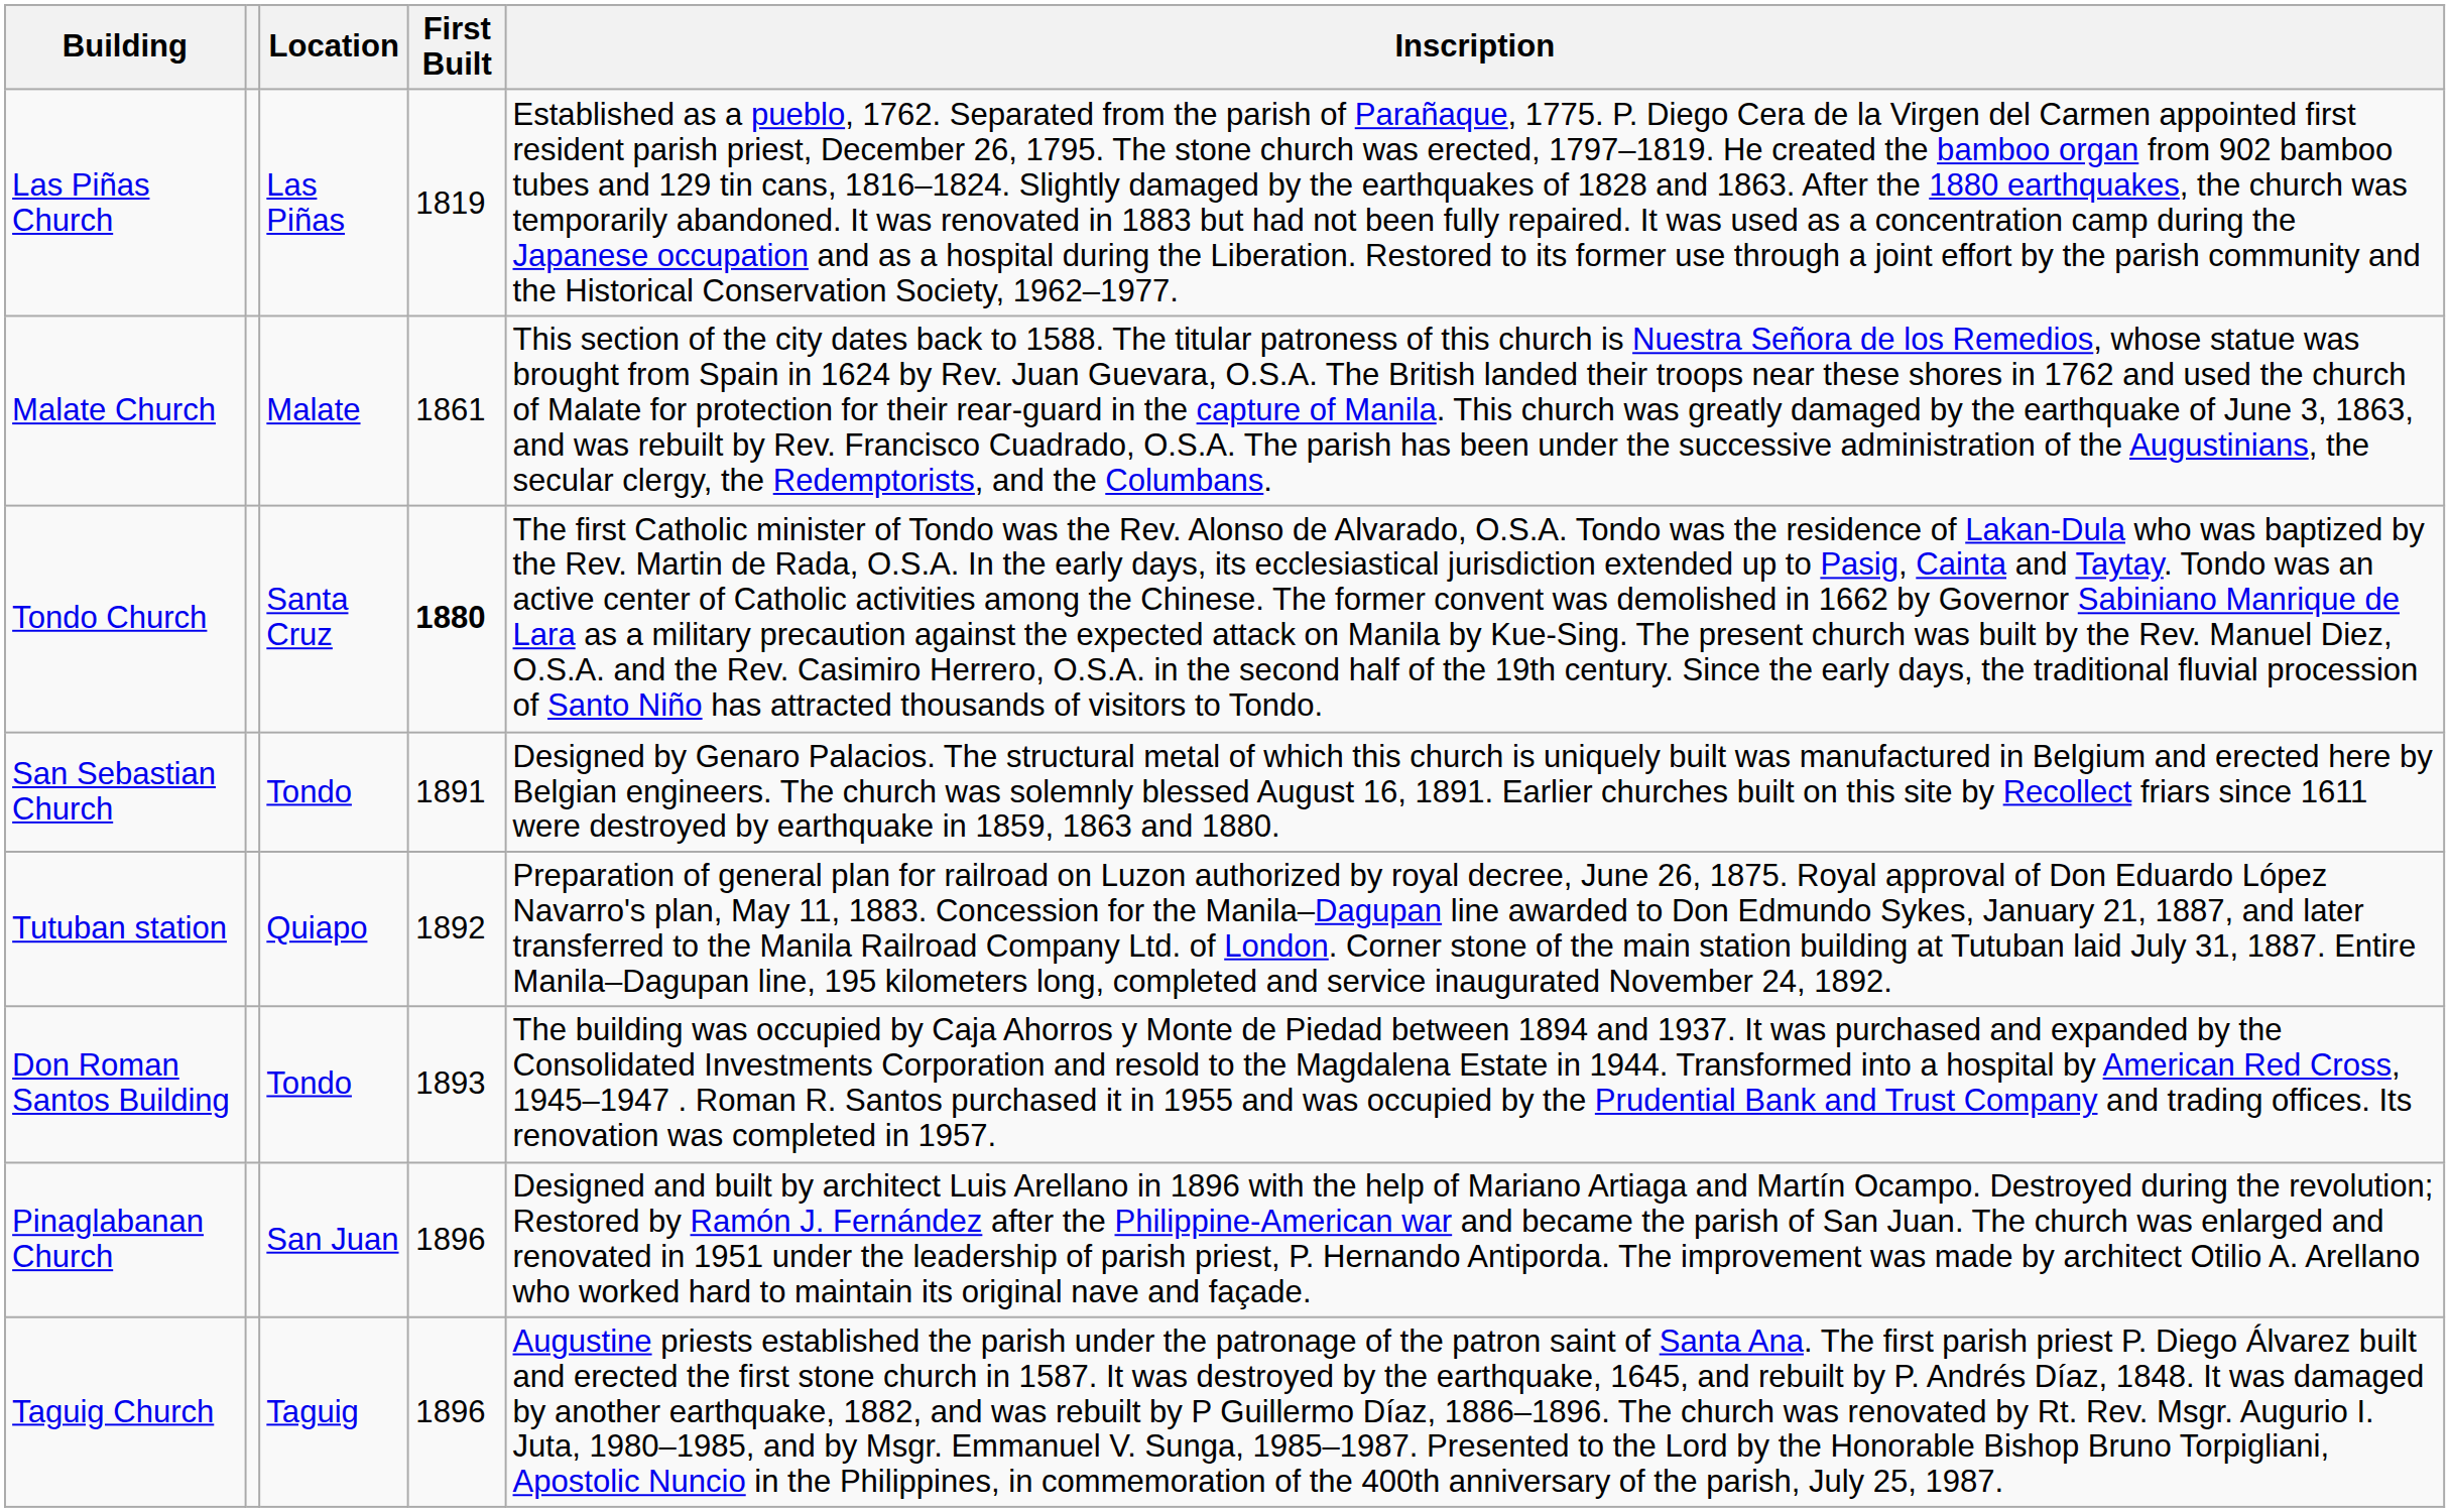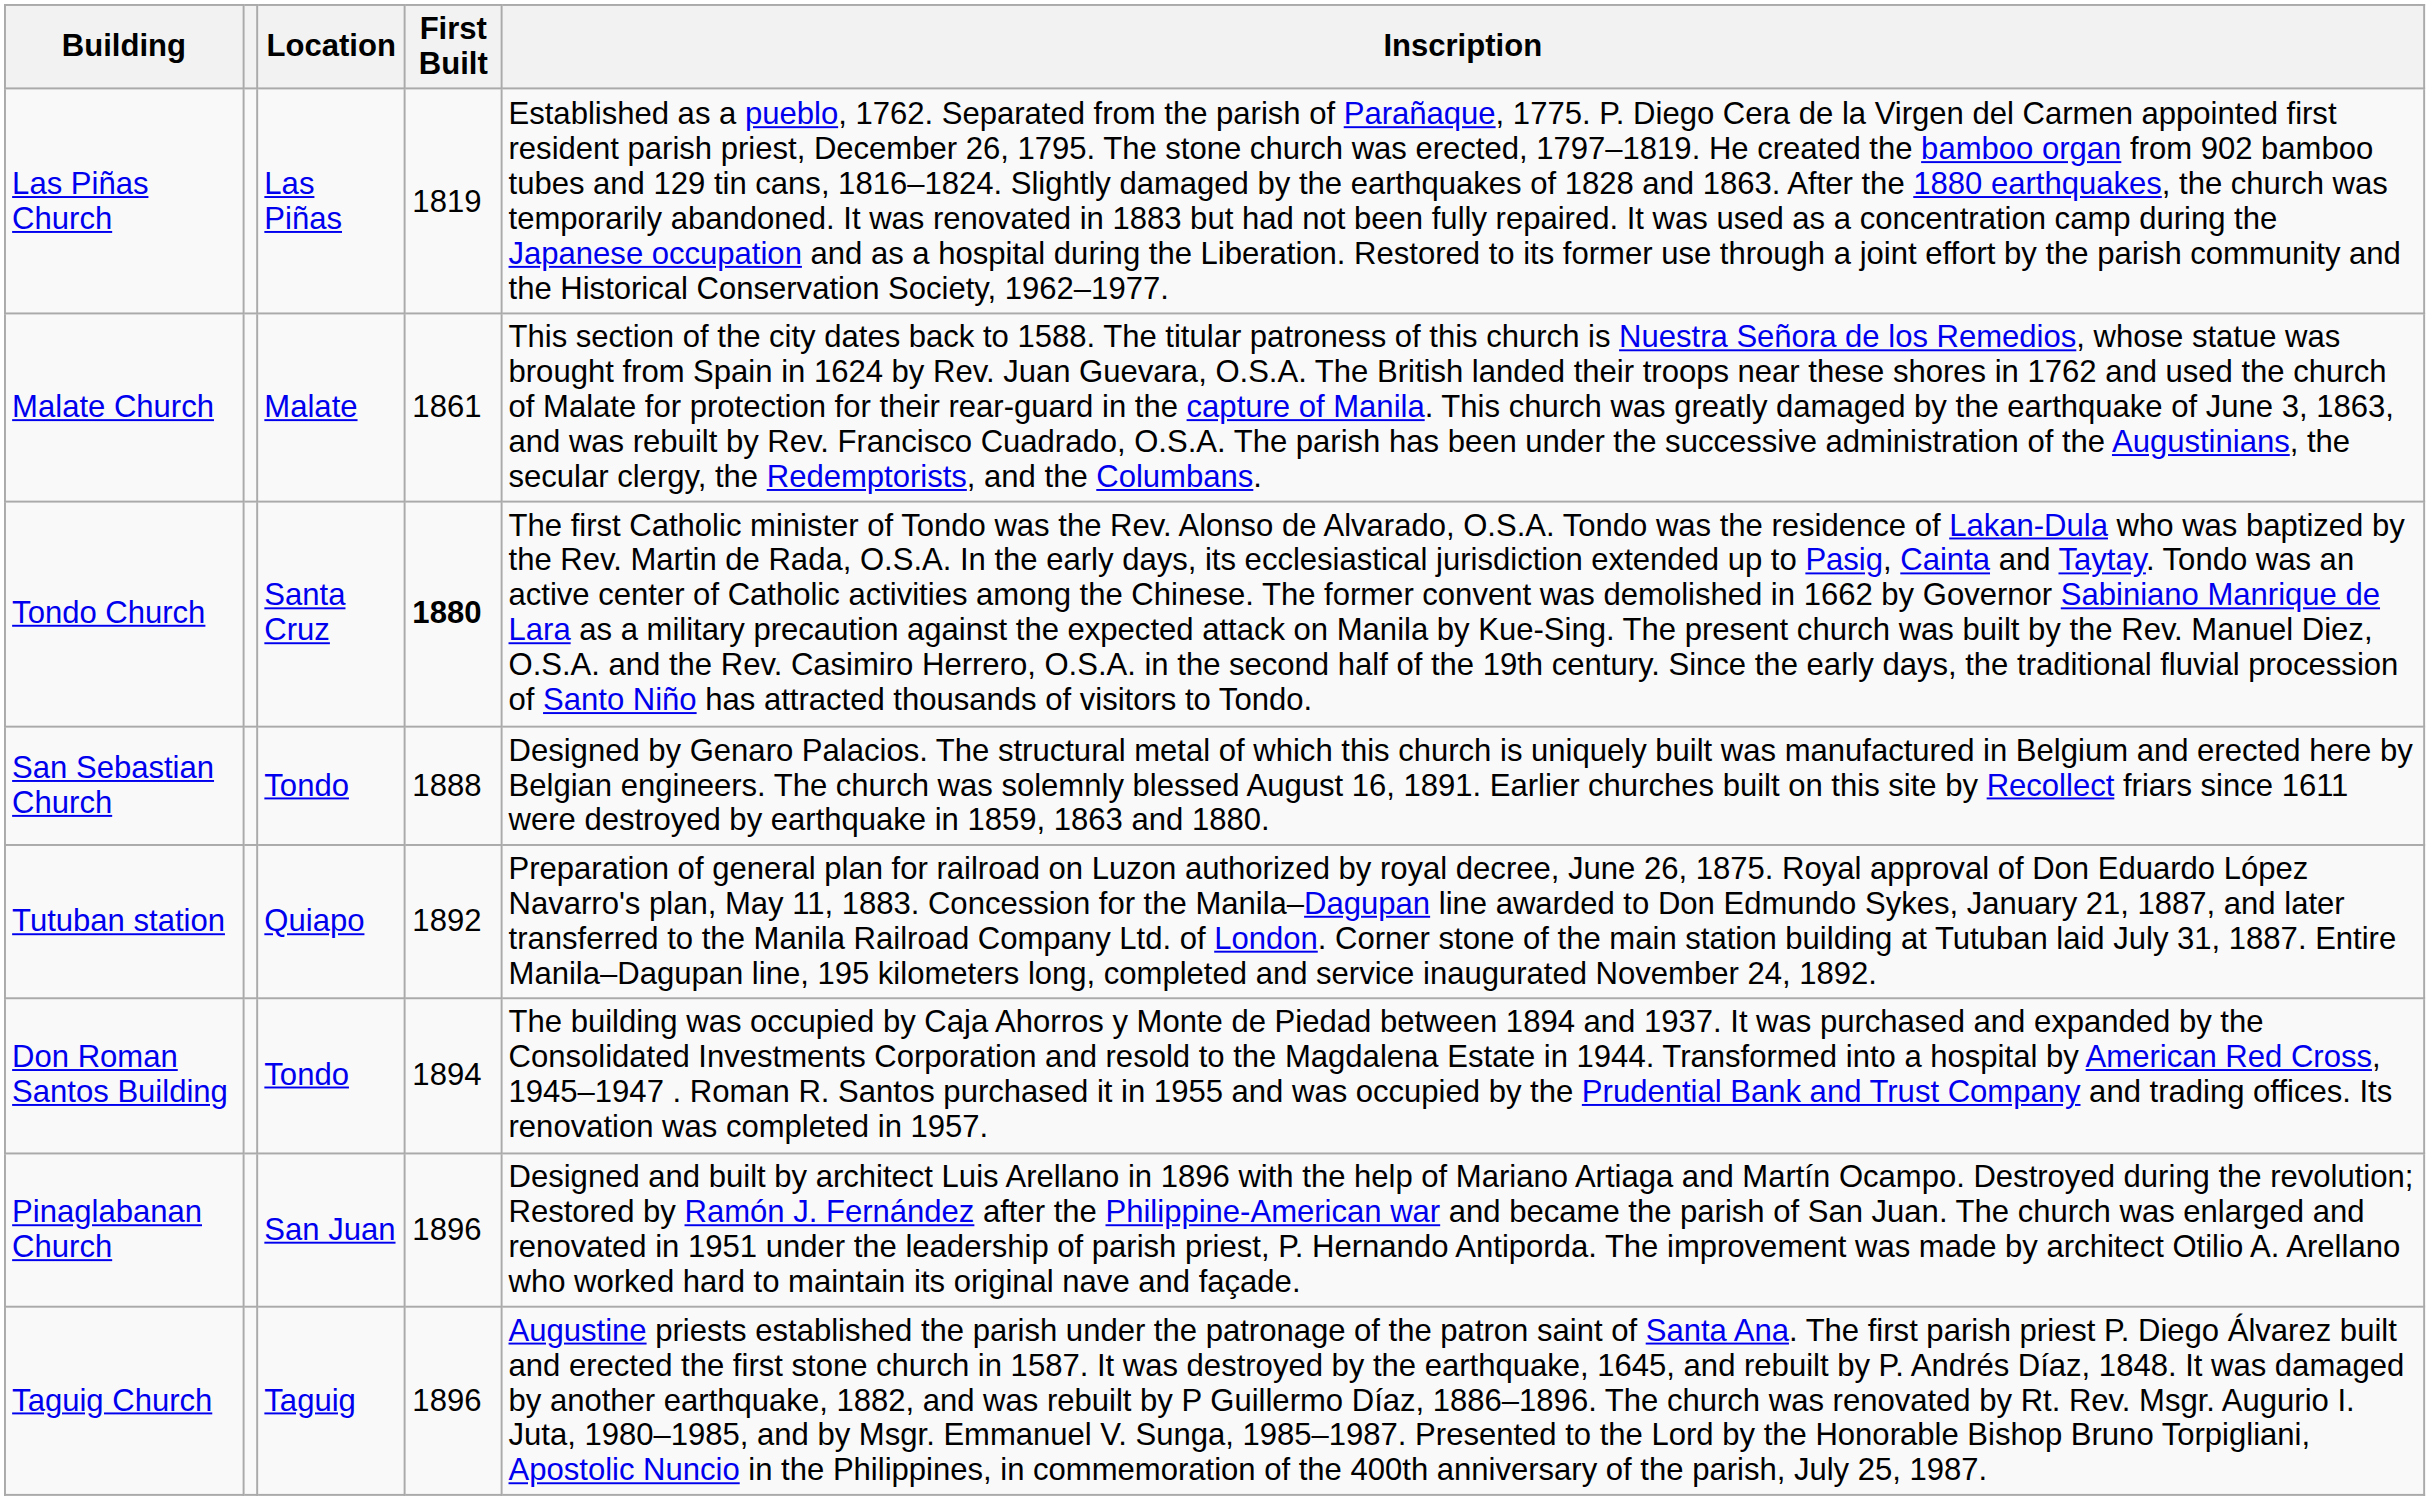 <table class="wikitable">
 <tr>
 <th>Building</th>
 <th></th>
 <th>Location</th>
 <th>First Built</th>
 <th>Inscription</th>
 </tr>
 <tr>
 <td><a href='#'>Las Piñas Church</a></td>
 <td></td>
 <td><a href='#'>Las Piñas</a></td>
 <td>1819</td>
 <td>Established as a <a href='#'>pueblo</a>, 1762. Separated from the parish of <a href='#'>Parañaque</a>, 1775. P. Diego Cera de la Virgen del Carmen appointed first resident parish priest, December 26, 1795. The stone church was erected, 1797–1819. He created the <a href='#'>bamboo organ</a> from 902 bamboo tubes and 129 tin cans, 1816–1824. Slightly damaged by the earthquakes of 1828 and 1863. After the <a href='#'>1880 earthquakes</a>, the church was temporarily abandoned. It was renovated in 1883 but had not been fully repaired. It was used as a concentration camp during the <a href='#'>Japanese occupation</a> and as a hospital during the Liberation. Restored to its former use through a joint effort by the parish community and the Historical Conservation Society, 1962–1977.</td>
 </tr>
 <tr>
 <td><a href='#'>Malate Church</a></td>
 <td></td>
 <td><a href='#'>Malate</a></td>
 <td>1861</td>
 <td>This section of the city dates back to 1588. The titular patroness of this church is <a href='#'>Nuestra Señora de los Remedios</a>, whose statue was brought from Spain in 1624 by Rev. Juan Guevara, O.S.A. The British landed their troops near these shores in 1762 and used the church of Malate for protection for their rear-guard in the <a href='#'>capture of Manila</a>. This church was greatly damaged by the earthquake of June 3, 1863, and was rebuilt by Rev. Francisco Cuadrado, O.S.A. The parish has been under the successive administration of the <a href='#'>Augustinians</a>, the secular clergy, the <a href='#'>Redemptorists</a>, and the <a href='#'>Columbans</a>.</td>
 </tr>
 <tr>
 <td><a href='#'>Tondo Church</a></td>
 <td></td>
 <td><a href='#'>Santa Cruz</a></td>
 <td><strong>1880</strong></td>
 <td>The first Catholic minister of Tondo was the Rev. Alonso de Alvarado, O.S.A. Tondo was the residence of <a href='#'>Lakan-Dula</a> who was baptized by the Rev. Martin de Rada, O.S.A. In the early days, its ecclesiastical jurisdiction extended up to <a href='#'>Pasig</a>, <a href='#'>Cainta</a> and <a href='#'>Taytay</a>. Tondo was an active center of Catholic activities among the Chinese. The former convent was demolished in 1662 by Governor <a href='#'>Sabiniano Manrique de Lara</a> as a military precaution against the expected attack on Manila by Kue-Sing. The present church was built by the Rev. Manuel Diez, O.S.A. and the Rev. Casimiro Herrero, O.S.A. in the second half of the 19th century. Since the early days, the traditional fluvial procession of <a href='#'>Santo Niño</a> has attracted thousands of visitors to Tondo.</td>
 </tr>
 <tr>
 <td><a href='#'>San Sebastian Church</a></td>
 <td></td>
 <td><a href='#'>Tondo</a></td>
-<td>1891</td>
+<td>1888</td>
 <td>Designed by Genaro Palacios. The structural metal of which this church is uniquely built was manufactured in Belgium and erected here by Belgian engineers. The church was solemnly blessed August 16, 1891. Earlier churches built on this site by <a href='#'>Recollect</a> friars since 1611 were destroyed by earthquake in 1859, 1863 and 1880.</td>
 </tr>
 <tr>
 <td><a href='#'>Tutuban station</a></td>
 <td></td>
 <td><a href='#'>Quiapo</a></td>
 <td>1892</td>
 <td>Preparation of general plan for railroad on Luzon authorized by royal decree, June 26, 1875. Royal approval of Don Eduardo López Navarro's plan, May 11, 1883. Concession for the Manila–<a href='#'>Dagupan</a> line awarded to Don Edmundo Sykes, January 21, 1887, and later transferred to the Manila Railroad Company Ltd. of <a href='#'>London</a>. Corner stone of the main station building at Tutuban laid July 31, 1887. Entire Manila–Dagupan line, 195 kilometers long, completed and service inaugurated November 24, 1892.</td>
 </tr>
 <tr>
 <td><a href='#'>Don Roman Santos Building</a></td>
 <td></td>
 <td><a href='#'>Tondo</a></td>
-<td>1893</td>
+<td>1894</td>
 <td>The building was occupied by Caja Ahorros y Monte de Piedad between 1894 and 1937. It was purchased and expanded by the Consolidated Investments Corporation and resold to the Magdalena Estate in 1944. Transformed into a hospital by <a href='#'>American Red Cross</a>, 1945–1947 . Roman R. Santos purchased it in 1955 and was occupied by the <a href='#'>Prudential Bank and Trust Company</a> and trading offices. Its renovation was completed in 1957.</td>
 </tr>
 <tr>
 <td><a href='#'>Pinaglabanan Church</a></td>
 <td></td>
 <td><a href='#'>San Juan</a></td>
 <td>1896</td>
 <td>Designed and built by architect Luis Arellano in 1896 with the help of Mariano Artiaga and Martín Ocampo. Destroyed during the revolution; Restored by <a href='#'>Ramón J. Fernández</a> after the <a href='#'>Philippine-American war</a> and became the parish of San Juan. The church was enlarged and renovated in 1951 under the leadership of parish priest, P. Hernando Antiporda. The improvement was made by architect Otilio A. Arellano who worked hard to maintain its original nave and façade.</td>
 </tr>
 <tr>
 <td><a href='#'>Taguig Church</a></td>
 <td></td>
 <td><a href='#'>Taguig</a></td>
 <td>1896</td>
 <td><a href='#'>Augustine</a> priests established the parish under the patronage of the patron saint of <a href='#'>Santa Ana</a>. The first parish priest P. Diego Álvarez built and erected the first stone church in 1587. It was destroyed by the earthquake, 1645, and rebuilt by P. Andrés Díaz, 1848. It was damaged by another earthquake, 1882, and was rebuilt by P Guillermo Díaz, 1886–1896. The church was renovated by Rt. Rev. Msgr. Augurio I. Juta, 1980–1985, and by Msgr. Emmanuel V. Sunga, 1985–1987. Presented to the Lord by the Honorable Bishop Bruno Torpigliani, <a href='#'>Apostolic Nuncio</a> in the Philippines, in commemoration of the 400th anniversary of the parish, July 25, 1987.</td>
 </tr>
 </table>
